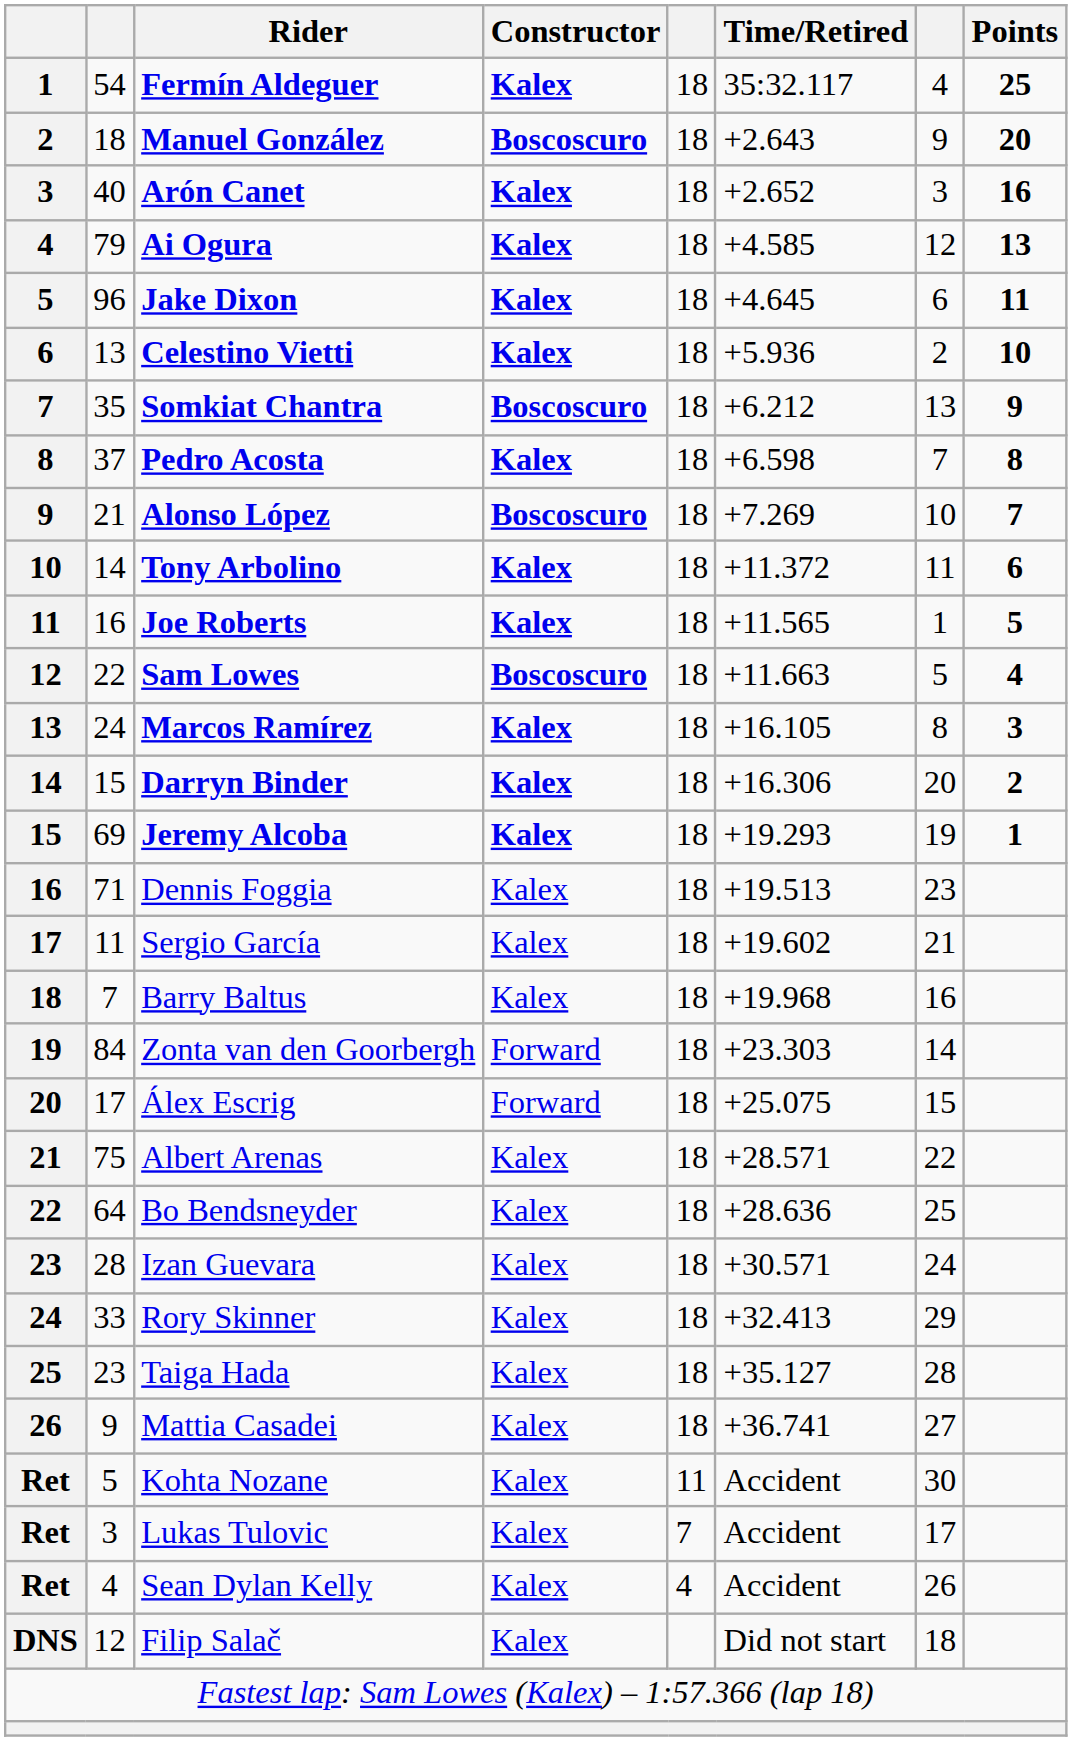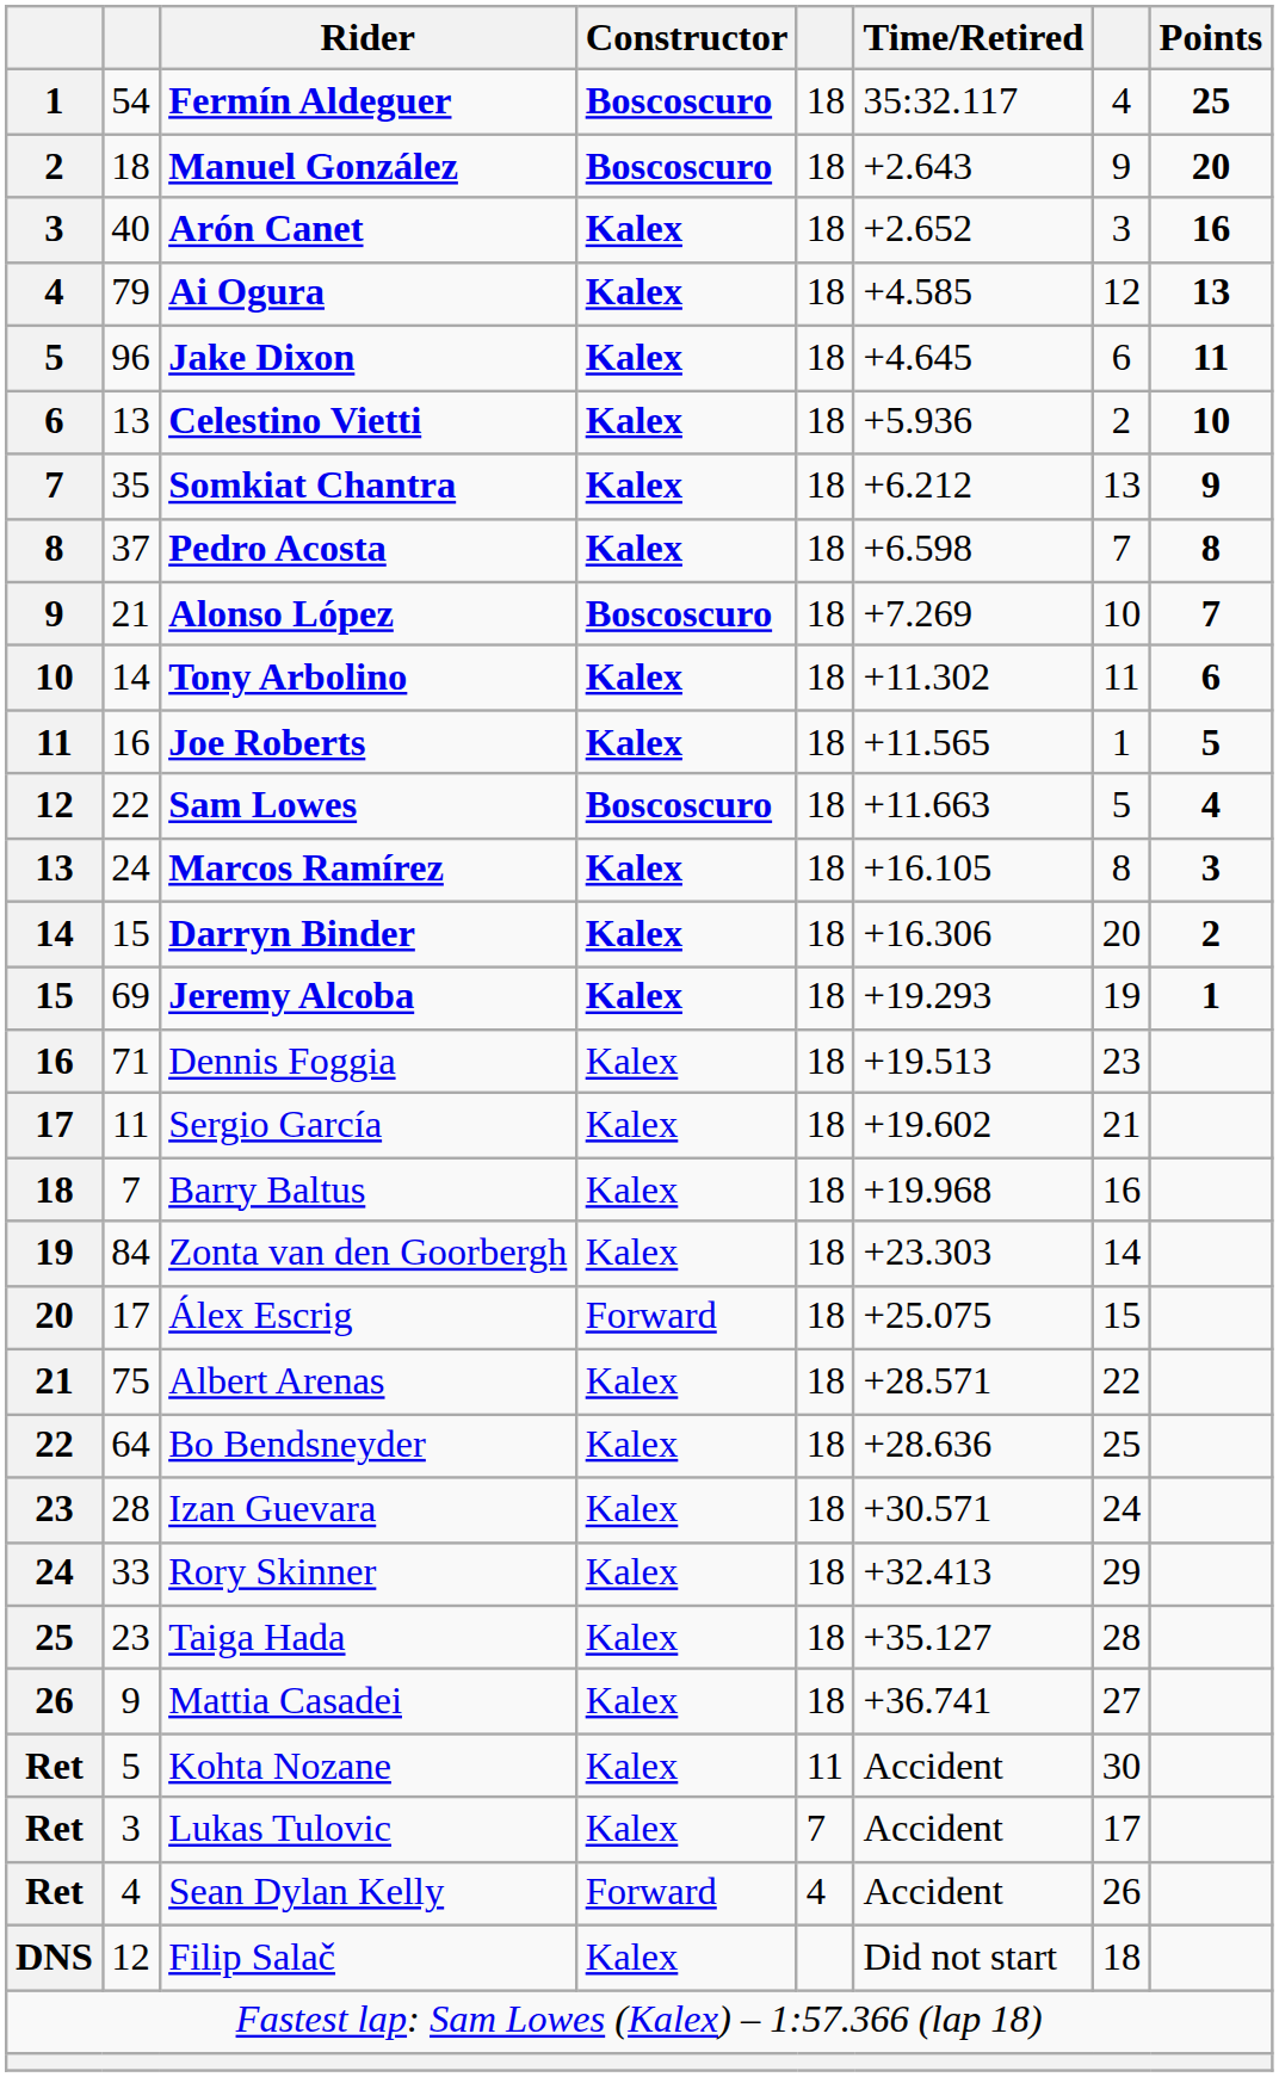 <table class="wikitable sortable" style="font-size: 85%;">
 <tr>
 <th scope="col"></th>
 <th scope="col"></th>
 <th scope="col">Rider</th>
 <th scope="col">Constructor</th>
 <th scope="col" class="unsortable"></th>
 <th scope="col" class="unsortable">Time/Retired</th>
 <th scope="col"></th>
 <th scope="col">Points</th>
 </tr>
 <tr>
 <th scope="row">1</th>
 <td align="center">54</td>
 <td data-sort-value="ald"> <strong><a href='#'>Fermín Aldeguer</a></strong></td>
-<td><strong><a href='#'>Kalex</a></strong></td>
+<td><strong><a href='#'>Boscoscuro</a></strong></td>
 <td>18</td>
 <td>35:32.117</td>
 <td align="center">4</td>
 <td align="center"><strong>25</strong></td>
 </tr>
 <tr>
 <th scope="row">2</th>
 <td align="center">18</td>
 <td data-sort-value="gon"> <strong><a href='#'>Manuel González</a></strong></td>
 <td><strong><a href='#'>Boscoscuro</a></strong></td>
 <td>18</td>
 <td>+2.643</td>
 <td align="center">9</td>
 <td align="center"><strong>20</strong></td>
 </tr>
 <tr>
 <th scope="row">3</th>
 <td align="center">40</td>
 <td data-sort-value="can"> <strong><a href='#'>Arón Canet</a></strong></td>
 <td><strong><a href='#'>Kalex</a></strong></td>
 <td>18</td>
 <td>+2.652</td>
 <td align="center">3</td>
 <td align="center"><strong>16</strong></td>
 </tr>
 <tr>
 <th scope="row">4</th>
 <td align="center">79</td>
 <td data-sort-value="ogu"> <strong><a href='#'>Ai Ogura</a></strong></td>
 <td><strong><a href='#'>Kalex</a></strong></td>
 <td>18</td>
 <td>+4.585</td>
 <td align="center">12</td>
 <td align="center"><strong>13</strong></td>
 </tr>
 <tr>
 <th scope="row">5</th>
 <td align="center">96</td>
 <td data-sort-value="dix"> <strong><a href='#'>Jake Dixon</a></strong></td>
 <td><strong><a href='#'>Kalex</a></strong></td>
 <td>18</td>
 <td>+4.645</td>
 <td align="center">6</td>
 <td align="center"><strong>11</strong></td>
 </tr>
 <tr>
 <th scope="row">6</th>
 <td align="center">13</td>
 <td data-sort-value="vie"> <strong><a href='#'>Celestino Vietti</a></strong></td>
 <td><strong><a href='#'>Kalex</a></strong></td>
 <td>18</td>
 <td>+5.936</td>
 <td align="center">2</td>
 <td align="center"><strong>10</strong></td>
 </tr>
 <tr>
 <th scope="row">7</th>
 <td align="center">35</td>
 <td data-sort-value="cha"> <strong><a href='#'>Somkiat Chantra</a></strong></td>
-<td><strong><a href='#'>Boscoscuro</a></strong></td>
+<td><strong><a href='#'>Kalex</a></strong></td>
 <td>18</td>
 <td>+6.212</td>
 <td align="center">13</td>
 <td align="center"><strong>9</strong></td>
 </tr>
 <tr>
 <th scope="row">8</th>
 <td align="center">37</td>
 <td data-sort-value="aco"> <strong><a href='#'>Pedro Acosta</a></strong></td>
 <td><strong><a href='#'>Kalex</a></strong></td>
 <td>18</td>
 <td>+6.598</td>
 <td align="center">7</td>
 <td align="center"><strong>8</strong></td>
 </tr>
 <tr>
 <th scope="row">9</th>
 <td align="center">21</td>
 <td data-sort-value="lop"> <strong><a href='#'>Alonso López</a></strong></td>
 <td><strong><a href='#'>Boscoscuro</a></strong></td>
 <td>18</td>
 <td>+7.269</td>
 <td align="center">10</td>
 <td align="center"><strong>7</strong></td>
 </tr>
 <tr>
 <th scope="row">10</th>
 <td align="center">14</td>
 <td data-sort-value="arb"> <strong><a href='#'>Tony Arbolino</a></strong></td>
 <td><strong><a href='#'>Kalex</a></strong></td>
 <td>18</td>
-<td>+11.372</td>
+<td>+11.302</td>
 <td align="center">11</td>
 <td align="center"><strong>6</strong></td>
 </tr>
 <tr>
 <th scope="row">11</th>
 <td align="center">16</td>
 <td data-sort-value="rob"> <strong><a href='#'>Joe Roberts</a></strong></td>
 <td><strong><a href='#'>Kalex</a></strong></td>
 <td>18</td>
 <td>+11.565</td>
 <td align="center">1</td>
 <td align="center"><strong>5</strong></td>
 </tr>
 <tr>
 <th scope="row">12</th>
 <td align="center">22</td>
 <td data-sort-value="low"> <strong><a href='#'>Sam Lowes</a></strong></td>
 <td><strong><a href='#'>Boscoscuro</a></strong></td>
 <td>18</td>
 <td>+11.663</td>
 <td align="center">5</td>
 <td align="center"><strong>4</strong></td>
 </tr>
 <tr>
 <th scope="row">13</th>
 <td align="center">24</td>
 <td data-sort-value="ram"> <strong><a href='#'>Marcos Ramírez</a></strong></td>
 <td><strong><a href='#'>Kalex</a></strong></td>
 <td>18</td>
 <td>+16.105</td>
 <td align="center">8</td>
 <td align="center"><strong>3</strong></td>
 </tr>
 <tr>
 <th scope="row">14</th>
 <td align="center">15</td>
 <td data-sort-value="bin"> <strong><a href='#'>Darryn Binder</a></strong></td>
 <td><strong><a href='#'>Kalex</a></strong></td>
 <td>18</td>
 <td>+16.306</td>
 <td align="center">20</td>
 <td align="center"><strong>2</strong></td>
 </tr>
 <tr>
 <th scope="row">15</th>
 <td align="center">69</td>
 <td data-sort-value="alc"> <strong><a href='#'>Jeremy Alcoba</a></strong></td>
 <td><strong><a href='#'>Kalex</a></strong></td>
 <td>18</td>
 <td>+19.293</td>
 <td align="center">19</td>
 <td align="center"><strong>1</strong></td>
 </tr>
 <tr>
 <th scope="row">16</th>
 <td align="center">71</td>
 <td data-sort-value="fog"> <a href='#'>Dennis Foggia</a></td>
 <td><a href='#'>Kalex</a></td>
 <td>18</td>
 <td>+19.513</td>
 <td align="center">23</td>
 <td align="center"></td>
 </tr>
 <tr>
 <th scope="row">17</th>
 <td align="center">11</td>
 <td data-sort-value="gar"> <a href='#'>Sergio García</a></td>
 <td><a href='#'>Kalex</a></td>
 <td>18</td>
 <td>+19.602</td>
 <td align="center">21</td>
 <td align="center"></td>
 </tr>
 <tr>
 <th scope="row">18</th>
 <td align="center">7</td>
 <td data-sort-value="bal"> <a href='#'>Barry Baltus</a></td>
 <td><a href='#'>Kalex</a></td>
 <td>18</td>
 <td>+19.968</td>
 <td align="center">16</td>
 <td align="center"></td>
 </tr>
 <tr>
 <th scope="row">19</th>
 <td align="center">84</td>
 <td data-sort-value="gor"> <a href='#'>Zonta van den Goorbergh</a></td>
-<td><a href='#'>Forward</a></td>
+<td><a href='#'>Kalex</a></td>
 <td>18</td>
 <td>+23.303</td>
 <td align="center">14</td>
 <td align="center"></td>
 </tr>
 <tr>
 <th scope="row">20</th>
 <td align="center">17</td>
 <td data-sort-value="esc"> <a href='#'>Álex Escrig</a></td>
 <td><a href='#'>Forward</a></td>
 <td>18</td>
 <td>+25.075</td>
 <td align="center">15</td>
 <td align="center"></td>
 </tr>
 <tr>
 <th scope="row">21</th>
 <td align="center">75</td>
 <td data-sort-value="are"> <a href='#'>Albert Arenas</a></td>
 <td><a href='#'>Kalex</a></td>
 <td>18</td>
 <td>+28.571</td>
 <td align="center">22</td>
 <td align="center"></td>
 </tr>
 <tr>
 <th scope="row">22</th>
 <td align="center">64</td>
 <td data-sort-value="ben"> <a href='#'>Bo Bendsneyder</a></td>
 <td><a href='#'>Kalex</a></td>
 <td>18</td>
 <td>+28.636</td>
 <td align="center">25</td>
 <td align="center"></td>
 </tr>
 <tr>
 <th scope="row">23</th>
 <td align="center">28</td>
 <td data-sort-value="gue"> <a href='#'>Izan Guevara</a></td>
 <td><a href='#'>Kalex</a></td>
 <td>18</td>
 <td>+30.571</td>
 <td align="center">24</td>
 <td align="center"></td>
 </tr>
 <tr>
 <th scope="row">24</th>
 <td align="center">33</td>
 <td data-sort-value="ski"> <a href='#'>Rory Skinner</a></td>
 <td><a href='#'>Kalex</a></td>
 <td>18</td>
 <td>+32.413</td>
 <td align="center">29</td>
 <td align="center"></td>
 </tr>
 <tr>
 <th scope="row">25</th>
 <td align="center">23</td>
 <td data-sort-value="had"> <a href='#'>Taiga Hada</a></td>
 <td><a href='#'>Kalex</a></td>
 <td>18</td>
 <td>+35.127</td>
 <td align="center">28</td>
 <td align="center"></td>
 </tr>
 <tr>
 <th scope="row">26</th>
 <td align="center">9</td>
 <td data-sort-value="cas"> <a href='#'>Mattia Casadei</a></td>
 <td><a href='#'>Kalex</a></td>
 <td>18</td>
 <td>+36.741</td>
 <td align="center">27</td>
 <td align="center"></td>
 </tr>
 <tr>
 <th scope="row">Ret</th>
 <td align="center">5</td>
 <td data-sort-value="noz"> <a href='#'>Kohta Nozane</a></td>
 <td><a href='#'>Kalex</a></td>
 <td>11</td>
 <td>Accident</td>
 <td align="center">30</td>
 <td align="center"></td>
 </tr>
 <tr>
 <th scope="row">Ret</th>
 <td align="center">3</td>
 <td data-sort-value="tul"> <a href='#'>Lukas Tulovic</a></td>
 <td><a href='#'>Kalex</a></td>
 <td>7</td>
 <td>Accident</td>
 <td align="center">17</td>
 <td align="center"></td>
 </tr>
 <tr>
 <th scope="row">Ret</th>
 <td align="center">4</td>
 <td data-sort-value="kel"> <a href='#'>Sean Dylan Kelly</a></td>
-<td><a href='#'>Kalex</a></td>
+<td><a href='#'>Forward</a></td>
 <td>4</td>
 <td>Accident</td>
 <td align="center">26</td>
 <td align="center"></td>
 </tr>
 <tr>
 <th scope="row">DNS</th>
 <td align="center">12</td>
 <td data-sort-value="sal"> <a href='#'>Filip Salač</a></td>
 <td><a href='#'>Kalex</a></td>
 <td></td>
 <td>Did not start</td>
 <td align="center">18</td>
 <td align="center"></td>
 </tr>
 <tr class="sortbottom">
 <td colspan="8" style="text-align:center"><em><a href='#'>Fastest lap</a>:  <a href='#'>Sam Lowes</a> (<a href='#'>Kalex</a>) – 1:57.366 (lap 18)</em></td>
 </tr>
 <tr>
 <th colspan=8></th>
 </tr>
 </table>
